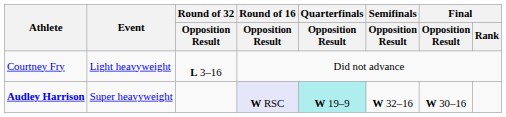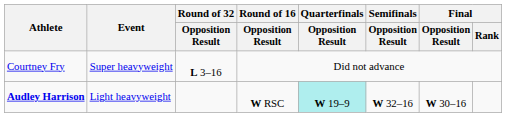 <table class="wikitable" style="font-size:90%;">
 <tr>
 <th rowspan=2>Athlete</th>
 <th rowspan=2>Event</th>
 <th>Round of 32</th>
 <th>Round of 16</th>
 <th>Quarterfinals</th>
 <th>Semifinals</th>
 <th colspan=2>Final</th>
 </tr>
 <tr style="font-size:95%">
 <th>Opposition<br>Result</th>
 <th>Opposition<br>Result</th>
 <th>Opposition<br>Result</th>
 <th>Opposition<br>Result</th>
 <th>Opposition<br>Result</th>
 <th>Rank</th>
 </tr>
 <tr align=center>
 <td align=left><a href='#'>Courtney Fry</a></td>
-<td align=left><a href='#'>Light heavyweight</a></td>
+<td align=left><a href='#'>Super heavyweight</a></td>
 <td><br><strong>L</strong> 3–16</td>
 <td colspan="5">Did not advance</td>
 </tr>
 <tr align=center>
 <td align=left><strong><a href='#'>Audley Harrison</a></strong></td>
-<td align=left><a href='#'>Super heavyweight</a></td>
+<td align=left><a href='#'>Light heavyweight</a></td>
 <td></td>
-<td style="background: lavender;"><br><strong>W</strong> RSC</td>
+<td><br><strong>W</strong> RSC</td>
 <td style="background: paleturquoise;"><br><strong>W</strong> 19–9</td>
 <td><br><strong>W</strong> 32–16</td>
 <td><br><strong>W</strong> 30–16</td>
 <td></td>
 </tr>
 </table>
